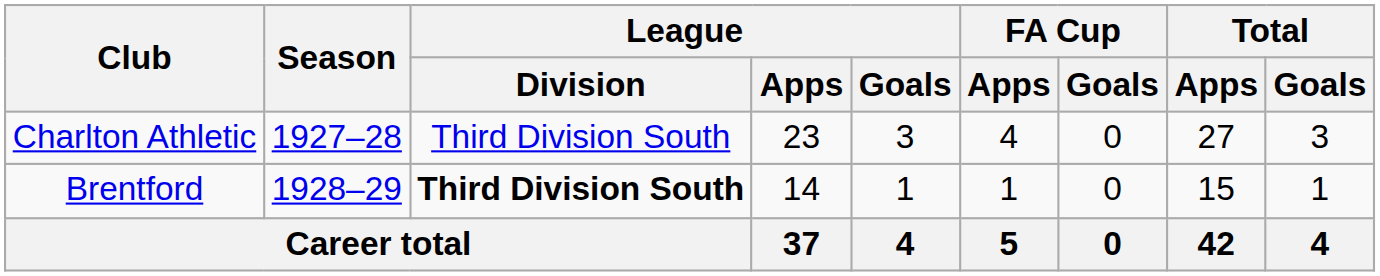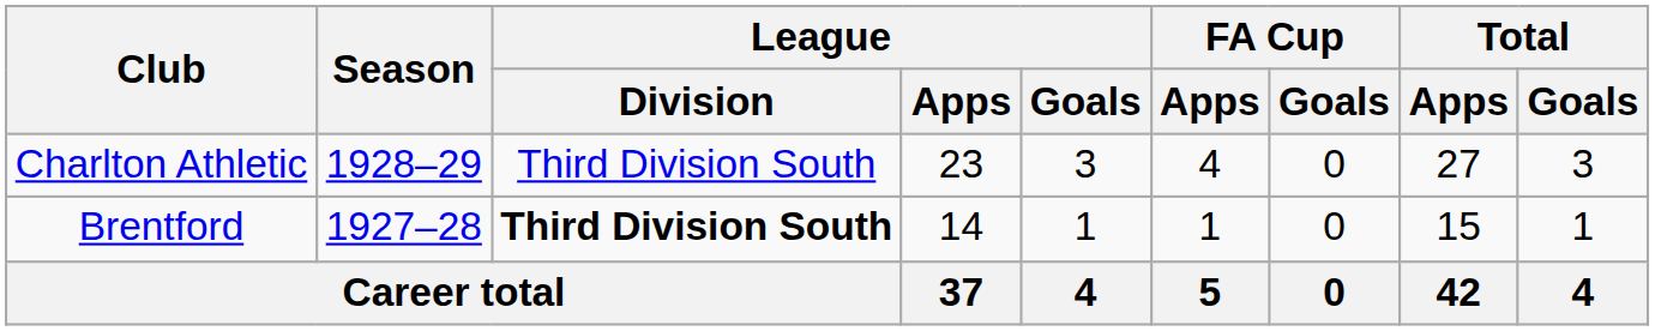 <table class="wikitable" style="text-align: center;">
 <tr>
 <th rowspan="2">Club</th>
 <th rowspan="2">Season</th>
 <th colspan="3">League</th>
 <th colspan="2">FA Cup</th>
 <th colspan="2">Total</th>
 </tr>
 <tr>
 <th>Division</th>
 <th>Apps</th>
 <th>Goals</th>
 <th>Apps</th>
 <th>Goals</th>
 <th>Apps</th>
 <th>Goals</th>
 </tr>
 <tr>
 <td><a href='#'>Charlton Athletic</a></td>
-<td><a href='#'>1927–28</a></td>
+<td><a href='#'>1928–29</a></td>
 <td><a href='#'>Third Division South</a></td>
 <td>23</td>
 <td>3</td>
 <td>4</td>
 <td>0</td>
 <td>27</td>
 <td>3</td>
 </tr>
 <tr>
 <td><a href='#'>Brentford</a></td>
-<td><a href='#'>1928–29</a></td>
+<td><a href='#'>1927–28</a></td>
 <td><strong>Third Division South</strong></td>
 <td>14</td>
 <td>1</td>
 <td>1</td>
 <td>0</td>
 <td>15</td>
 <td>1</td>
 </tr>
 <tr>
 <th colspan="3">Career total</th>
 <th>37</th>
 <th>4</th>
 <th>5</th>
 <th>0</th>
 <th>42</th>
 <th>4</th>
 </tr>
 </table>
